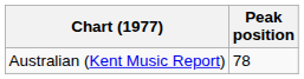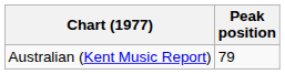 <table class="wikitable sortable plainrowheaders">
 <tr>
 <th scope="col">Chart (1977)</th>
 <th scope="col">Peak<br>position</th>
 </tr>
 <tr>
 <td>Australian (<a href='#'>Kent Music Report</a>)</td>
-<td>78</td>
+<td>79</td>
 </tr>
 </table>
